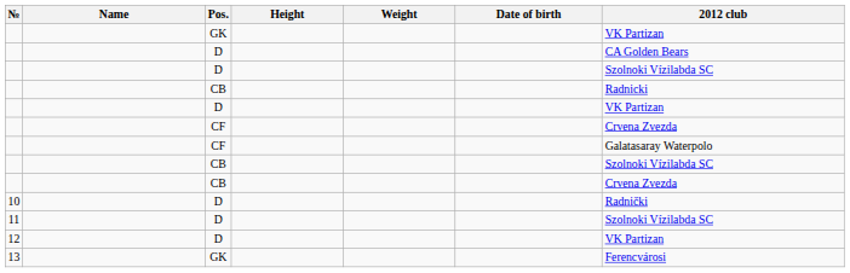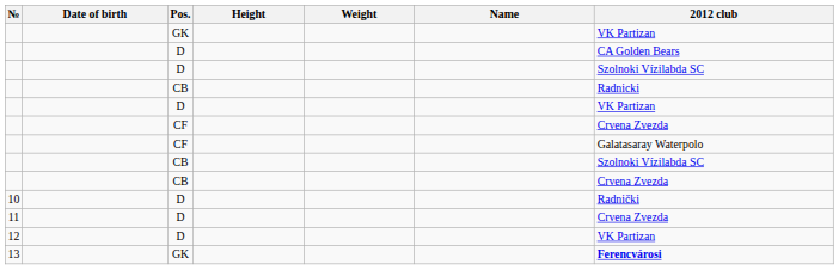 <table class="wikitable sortable" style="font-size:100%; text-align:center;">
 <tr>
 <th>№</th>
-<th style="width:15em">Name</th>
+<th style="width:12em">Date of birth</th>
 <th>Pos.</th>
 <th style="width:9em">Height</th>
 <th style="width:9em">Weight</th>
-<th style="width:12em">Date of birth</th>
+<th style="width:15em">Name</th>
 <th style="width:20em">2012 club</th>
 </tr>
 <tr>
 <td></td>
-<td style="text-align:left;"></td>
+<td style="text-align:right;"></td>
 <td>GK</td>
 <td></td>
 <td></td>
-<td style="text-align:right;"></td>
+<td style="text-align:left;"></td>
 <td style="text-align:left;"> <a href='#'>VK Partizan</a></td>
 </tr>
 <tr>
 <td></td>
-<td style="text-align:left;"></td>
+<td style="text-align:right;"></td>
 <td>D</td>
 <td></td>
 <td></td>
-<td style="text-align:right;"></td>
+<td style="text-align:left;"></td>
 <td style="text-align:left;"> <a href='#'>CA Golden Bears</a></td>
 </tr>
 <tr>
 <td></td>
-<td style="text-align:left;"></td>
+<td style="text-align:right;"></td>
 <td>D</td>
 <td></td>
 <td></td>
-<td style="text-align:right;"></td>
+<td style="text-align:left;"></td>
 <td style="text-align:left;"> <a href='#'>Szolnoki Vízilabda SC</a></td>
 </tr>
 <tr>
 <td></td>
-<td style="text-align:left;"></td>
+<td style="text-align:right;"></td>
 <td>CB</td>
 <td></td>
 <td></td>
-<td style="text-align:right;"></td>
+<td style="text-align:left;"></td>
 <td style="text-align:left;"> <a href='#'>Radnicki</a></td>
 </tr>
 <tr>
 <td></td>
-<td style="text-align:left;"></td>
+<td style="text-align:right;"></td>
 <td>D</td>
 <td></td>
 <td></td>
-<td style="text-align:right;"></td>
+<td style="text-align:left;"></td>
 <td style="text-align:left;"> <a href='#'>VK Partizan</a></td>
 </tr>
 <tr>
 <td></td>
-<td style="text-align:left;"></td>
+<td style="text-align:right;"></td>
 <td>CF</td>
 <td></td>
 <td></td>
-<td style="text-align:right;"></td>
+<td style="text-align:left;"></td>
 <td style="text-align:left;"> <a href='#'>Crvena Zvezda</a></td>
 </tr>
 <tr>
 <td></td>
-<td style="text-align:left;"></td>
+<td style="text-align:right;"></td>
 <td>CF</td>
 <td></td>
 <td></td>
-<td style="text-align:right;"></td>
+<td style="text-align:left;"></td>
 <td style="text-align:left;"> Galatasaray Waterpolo</td>
 </tr>
 <tr>
 <td></td>
-<td style="text-align:left;"></td>
+<td style="text-align:right;"></td>
 <td>CB</td>
 <td></td>
 <td></td>
-<td style="text-align:right;"></td>
+<td style="text-align:left;"></td>
 <td style="text-align:left;"> <a href='#'>Szolnoki Vízilabda SC</a></td>
 </tr>
 <tr>
 <td></td>
-<td style="text-align:left;"></td>
+<td style="text-align:right;"></td>
 <td>CB</td>
 <td></td>
 <td></td>
-<td style="text-align:right;"></td>
+<td style="text-align:left;"></td>
 <td style="text-align:left;"> <a href='#'>Crvena Zvezda</a></td>
 </tr>
 <tr>
 <td>10</td>
-<td style="text-align:left;"></td>
+<td style="text-align:right;"></td>
 <td>D</td>
 <td></td>
 <td></td>
-<td style="text-align:right;"></td>
+<td style="text-align:left;"></td>
 <td style="text-align:left;"> <a href='#'>Radnički</a></td>
 </tr>
 <tr>
 <td>11</td>
-<td style="text-align:left;"></td>
+<td style="text-align:right;"></td>
 <td>D</td>
 <td></td>
 <td></td>
-<td style="text-align:right;"></td>
-<td style="text-align:left;"> <a href='#'>Szolnoki Vízilabda SC</a></td>
+<td style="text-align:left;"></td>
+<td style="text-align:left;"> <a href='#'>Crvena Zvezda</a></td>
 </tr>
 <tr>
 <td>12</td>
-<td style="text-align:left;"></td>
+<td style="text-align:right;"></td>
 <td>D</td>
 <td></td>
 <td></td>
-<td style="text-align:right;"></td>
+<td style="text-align:left;"></td>
 <td style="text-align:left;"> <a href='#'>VK Partizan</a></td>
 </tr>
 <tr>
 <td>13</td>
-<td style="text-align:left;"></td>
+<td style="text-align:right;"></td>
 <td>GK</td>
 <td></td>
 <td></td>
-<td style="text-align:right;"></td>
-<td style="text-align:left;"> <a href='#'>Ferencvárosi</a></td>
+<td style="text-align:left;"></td>
+<td style="text-align:left;"><strong> <a href='#'>Ferencvárosi</a></strong></td>
 </tr>
 </table>
